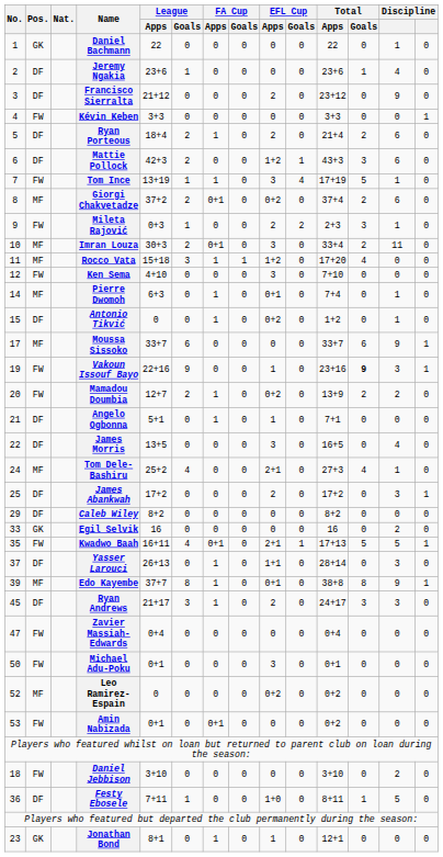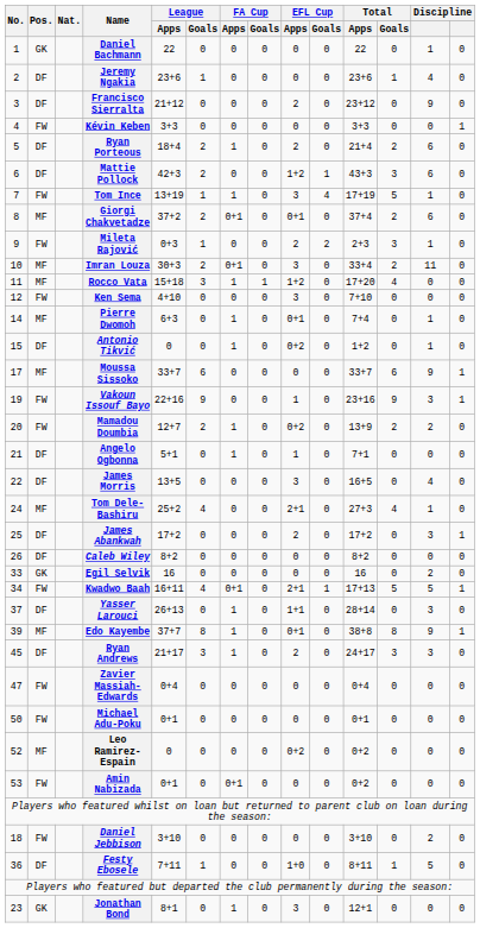 <table class="wikitable plainrowheaders sortable" style="text-align:center">
 <tr>
 <th rowspan="2" width="40">No.</th>
 <th rowspan="2" width="40">Pos.</th>
 <th rowspan="2" width="70">Nat.</th>
 <th rowspan="2" width="300" scope="col">Name</th>
 <th colspan="2" width="90"><a href='#'>League</a></th>
 <th colspan="2" width="90"><a href='#'>FA Cup</a></th>
 <th colspan="2" width="90"><a href='#'>EFL Cup</a></th>
 <th colspan="2" width="90">Total</th>
 <th colspan="2" width="90">Discipline</th>
 </tr>
 <tr>
 <th scope="col">Apps</th>
 <th scope="col">Goals</th>
 <th scope="col">Apps</th>
 <th scope="col">Goals</th>
 <th scope="col">Apps</th>
 <th scope="col">Goals</th>
 <th scope="col">Apps</th>
 <th scope="col">Goals</th>
 <th scope="col"></th>
 <th scope="col"></th>
 </tr>
 <tr>
 <td>1</td>
 <td>GK</td>
 <td align="left"></td>
 <th scope="row"><a href='#'>Daniel Bachmann</a></th>
 <td>22</td>
 <td>0</td>
 <td>0</td>
 <td>0</td>
 <td>0</td>
 <td>0</td>
 <td>22</td>
 <td>0</td>
 <td>1</td>
 <td>0</td>
 </tr>
 <tr>
 <td>2</td>
 <td>DF</td>
 <td align="left"></td>
 <th scope="row"><a href='#'>Jeremy Ngakia</a></th>
 <td>23+6</td>
 <td>1</td>
 <td>0</td>
 <td>0</td>
 <td>0</td>
 <td>0</td>
 <td>23+6</td>
 <td>1</td>
 <td>4</td>
 <td>0</td>
 </tr>
 <tr>
 <td>3</td>
 <td>DF</td>
 <td align="left"></td>
 <th scope="row"><a href='#'>Francisco Sierralta</a></th>
 <td>21+12</td>
 <td>0</td>
 <td>0</td>
 <td>0</td>
 <td>2</td>
 <td>0</td>
 <td>23+12</td>
 <td>0</td>
 <td>9</td>
 <td>0</td>
 </tr>
 <tr>
 <td>4</td>
 <td>FW</td>
 <td align="left"></td>
 <th scope="row"><a href='#'>Kévin Keben</a></th>
 <td>3+3</td>
 <td>0</td>
 <td>0</td>
 <td>0</td>
 <td>0</td>
 <td>0</td>
 <td>3+3</td>
 <td>0</td>
 <td>0</td>
 <td>1</td>
 </tr>
 <tr>
 <td>5</td>
 <td>DF</td>
 <td align="left"></td>
 <th scope="row"><a href='#'>Ryan Porteous</a></th>
 <td>18+4</td>
 <td>2</td>
 <td>1</td>
 <td>0</td>
 <td>2</td>
 <td>0</td>
 <td>21+4</td>
 <td>2</td>
 <td>6</td>
 <td>0</td>
 </tr>
 <tr>
 <td>6</td>
 <td>DF</td>
 <td align="left"></td>
 <th scope="row"><a href='#'>Mattie Pollock</a></th>
 <td>42+3</td>
 <td>2</td>
 <td>0</td>
 <td>0</td>
 <td>1+2</td>
 <td>1</td>
 <td>43+3</td>
 <td>3</td>
 <td>6</td>
 <td>0</td>
 </tr>
 <tr>
 <td>7</td>
 <td>FW</td>
 <td align="left"></td>
 <th scope="row"><a href='#'>Tom Ince</a></th>
 <td>13+19</td>
 <td>1</td>
 <td>1</td>
 <td>0</td>
 <td>3</td>
 <td>4</td>
 <td>17+19</td>
 <td>5</td>
 <td>1</td>
 <td>0</td>
 </tr>
 <tr>
 <td>8</td>
 <td>MF</td>
 <td align="left"></td>
 <th scope="row"><a href='#'>Giorgi Chakvetadze</a></th>
 <td>37+2</td>
 <td>2</td>
 <td>0+1</td>
 <td>0</td>
-<td>0+2</td>
+<td>0+1</td>
 <td>0</td>
 <td>37+4</td>
 <td>2</td>
 <td>6</td>
 <td>0</td>
 </tr>
 <tr>
 <td>9</td>
 <td>FW</td>
 <td align="left"></td>
 <th scope="row"><a href='#'>Mileta Rajović</a></th>
 <td>0+3</td>
 <td>1</td>
 <td>0</td>
 <td>0</td>
 <td>2</td>
 <td>2</td>
 <td>2+3</td>
 <td>3</td>
 <td>1</td>
 <td>0</td>
 </tr>
 <tr>
 <td>10</td>
 <td>MF</td>
 <td align="left"></td>
 <th scope="row"><a href='#'>Imran Louza</a></th>
 <td>30+3</td>
 <td>2</td>
 <td>0+1</td>
 <td>0</td>
 <td>3</td>
 <td>0</td>
 <td>33+4</td>
 <td>2</td>
 <td>11</td>
 <td>0</td>
 </tr>
 <tr>
 <td>11</td>
 <td>MF</td>
 <td align="left"></td>
 <th scope="row"><a href='#'>Rocco Vata</a></th>
 <td>15+18</td>
 <td>3</td>
 <td>1</td>
 <td>1</td>
 <td>1+2</td>
 <td>0</td>
 <td>17+20</td>
 <td>4</td>
 <td>0</td>
 <td>0</td>
 </tr>
 <tr>
 <td>12</td>
 <td>FW</td>
 <td align="left"></td>
 <th scope="row"><a href='#'>Ken Sema</a></th>
 <td>4+10</td>
 <td>0</td>
 <td>0</td>
 <td>0</td>
 <td>3</td>
 <td>0</td>
 <td>7+10</td>
 <td>0</td>
 <td>0</td>
 <td>0</td>
 </tr>
 <tr>
 <td>14</td>
 <td>MF</td>
 <td align="left"></td>
 <th scope="row"><a href='#'>Pierre Dwomoh</a></th>
 <td>6+3</td>
 <td>0</td>
 <td>1</td>
 <td>0</td>
 <td>0+1</td>
 <td>0</td>
 <td>7+4</td>
 <td>0</td>
 <td>1</td>
 <td>0</td>
 </tr>
 <tr>
 <td>15</td>
 <td>DF</td>
 <td align="left"></td>
 <th scope="row"><em><a href='#'>Antonio Tikvić</a></em></th>
 <td>0</td>
 <td>0</td>
 <td>1</td>
 <td>0</td>
 <td>0+2</td>
 <td>0</td>
 <td>1+2</td>
 <td>0</td>
 <td>1</td>
 <td>0</td>
 </tr>
 <tr>
 <td>17</td>
 <td>MF</td>
 <td align="left"></td>
 <th scope="row"><a href='#'>Moussa Sissoko</a></th>
 <td>33+7</td>
 <td>6</td>
 <td>0</td>
 <td>0</td>
 <td>0</td>
 <td>0</td>
 <td>33+7</td>
 <td>6</td>
 <td>9</td>
 <td>1</td>
 </tr>
 <tr>
 <td>19</td>
 <td>FW</td>
 <td align="left"></td>
 <th scope="row"><em><a href='#'>Vakoun Issouf Bayo</a></em></th>
 <td>22+16</td>
 <td>9</td>
 <td>0</td>
 <td>0</td>
 <td>1</td>
 <td>0</td>
 <td>23+16</td>
-<td><strong>9</strong></td>
+<td>9</td>
 <td>3</td>
 <td>1</td>
 </tr>
 <tr>
 <td>20</td>
 <td>FW</td>
 <td align="left"></td>
 <th scope="row"><a href='#'>Mamadou Doumbia</a></th>
 <td>12+7</td>
 <td>2</td>
 <td>1</td>
 <td>0</td>
 <td>0+2</td>
 <td>0</td>
 <td>13+9</td>
 <td>2</td>
 <td>2</td>
 <td>0</td>
 </tr>
 <tr>
 <td>21</td>
 <td>DF</td>
 <td align="left"></td>
 <th scope="row"><a href='#'>Angelo Ogbonna</a></th>
 <td>5+1</td>
 <td>0</td>
 <td>1</td>
 <td>0</td>
 <td>1</td>
 <td>0</td>
 <td>7+1</td>
 <td>0</td>
 <td>0</td>
 <td>0</td>
 </tr>
 <tr>
 <td>22</td>
 <td>DF</td>
 <td align="left"></td>
 <th scope="row"><a href='#'>James Morris</a></th>
 <td>13+5</td>
 <td>0</td>
 <td>0</td>
 <td>0</td>
 <td>3</td>
 <td>0</td>
 <td>16+5</td>
 <td>0</td>
 <td>4</td>
 <td>0</td>
 </tr>
 <tr>
 <td>24</td>
 <td>MF</td>
 <td align="left"></td>
 <th scope="row"><a href='#'>Tom Dele-Bashiru</a></th>
 <td>25+2</td>
 <td>4</td>
 <td>0</td>
 <td>0</td>
 <td>2+1</td>
 <td>0</td>
 <td>27+3</td>
 <td>4</td>
 <td>1</td>
 <td>0</td>
 </tr>
 <tr>
 <td>25</td>
 <td>DF</td>
 <td align="left"></td>
 <th scope="row"><em><a href='#'>James Abankwah</a></em></th>
 <td>17+2</td>
 <td>0</td>
 <td>0</td>
 <td>0</td>
 <td>2</td>
 <td>0</td>
 <td>17+2</td>
 <td>0</td>
 <td>3</td>
 <td>1</td>
 </tr>
 <tr>
-<td>29</td>
+<td>26</td>
 <td>DF</td>
 <td align="left"></td>
 <th scope="row"><em><a href='#'>Caleb Wiley</a></em></th>
 <td>8+2</td>
 <td>0</td>
 <td>0</td>
 <td>0</td>
 <td>0</td>
 <td>0</td>
 <td>8+2</td>
 <td>0</td>
 <td>0</td>
 <td>0</td>
 </tr>
 <tr>
 <td>33</td>
 <td>GK</td>
 <td align="left"></td>
 <th scope="row"><a href='#'>Egil Selvik</a></th>
 <td>16</td>
 <td>0</td>
 <td>0</td>
 <td>0</td>
 <td>0</td>
 <td>0</td>
 <td>16</td>
 <td>0</td>
 <td>2</td>
 <td>0</td>
 </tr>
 <tr>
-<td>35</td>
+<td>34</td>
 <td>FW</td>
 <td align="left"></td>
 <th scope="row"><a href='#'>Kwadwo Baah</a></th>
 <td>16+11</td>
 <td>4</td>
 <td>0+1</td>
 <td>0</td>
 <td>2+1</td>
 <td>1</td>
 <td>17+13</td>
 <td>5</td>
 <td>5</td>
 <td>1</td>
 </tr>
 <tr>
 <td>37</td>
 <td>DF</td>
 <td align="left"></td>
 <th scope="row"><em><a href='#'>Yasser Larouci</a></em></th>
 <td>26+13</td>
 <td>0</td>
 <td>1</td>
 <td>0</td>
 <td>1+1</td>
 <td>0</td>
 <td>28+14</td>
 <td>0</td>
 <td>3</td>
 <td>0</td>
 </tr>
 <tr>
 <td>39</td>
 <td>MF</td>
 <td align="left"></td>
 <th scope="row"><a href='#'>Edo Kayembe</a></th>
 <td>37+7</td>
 <td>8</td>
 <td>1</td>
 <td>0</td>
 <td>0+1</td>
 <td>0</td>
 <td>38+8</td>
 <td>8</td>
 <td>9</td>
 <td>1</td>
 </tr>
 <tr>
 <td>45</td>
 <td>DF</td>
 <td align="left"></td>
 <th scope="row"><a href='#'>Ryan Andrews</a></th>
 <td>21+17</td>
 <td>3</td>
 <td>1</td>
 <td>0</td>
 <td>2</td>
 <td>0</td>
 <td>24+17</td>
 <td>3</td>
 <td>3</td>
 <td>0</td>
 </tr>
 <tr>
 <td>47</td>
 <td>FW</td>
 <td align="left"></td>
 <th scope="row"><a href='#'>Zavier Massiah-Edwards</a></th>
 <td>0+4</td>
 <td>0</td>
 <td>0</td>
 <td>0</td>
 <td>0</td>
 <td>0</td>
 <td>0+4</td>
 <td>0</td>
 <td>0</td>
 <td>0</td>
 </tr>
 <tr>
 <td>50</td>
 <td>FW</td>
 <td align="left"></td>
 <th scope="row"><a href='#'>Michael Adu-Poku</a></th>
 <td>0+1</td>
 <td>0</td>
 <td>0</td>
 <td>0</td>
-<td>3</td>
+<td>0</td>
 <td>0</td>
 <td>0+1</td>
 <td>0</td>
 <td>0</td>
 <td>0</td>
 </tr>
 <tr>
 <td>52</td>
 <td>MF</td>
 <td align="left"></td>
 <th scope="row">Leo Ramirez-Espain</th>
 <td>0</td>
 <td>0</td>
 <td>0</td>
 <td>0</td>
 <td>0+2</td>
 <td>0</td>
 <td>0+2</td>
 <td>0</td>
 <td>0</td>
 <td>0</td>
 </tr>
 <tr>
 <td>53</td>
 <td>FW</td>
 <td align="left"></td>
 <th scope="row"><a href='#'>Amin Nabizada</a></th>
 <td>0+1</td>
 <td>0</td>
 <td>0+1</td>
 <td>0</td>
 <td>0</td>
 <td>0</td>
 <td>0+2</td>
 <td>0</td>
 <td>0</td>
 <td>0</td>
 </tr>
 <tr>
 <td colspan="14"><em>Players who featured whilst on loan but returned to parent club on loan during the season:</em></td>
 </tr>
 <tr>
 <td>18</td>
 <td>FW</td>
 <td align="left"></td>
 <th scope="row"><em><a href='#'>Daniel Jebbison</a></em></th>
 <td>3+10</td>
 <td>0</td>
 <td>0</td>
 <td>0</td>
 <td>0</td>
 <td>0</td>
 <td>3+10</td>
 <td>0</td>
 <td>2</td>
 <td>0</td>
 </tr>
 <tr>
 <td>36</td>
 <td>DF</td>
 <td align="left"></td>
 <th scope="row"><em><a href='#'>Festy Ebosele</a></em></th>
 <td>7+11</td>
 <td>1</td>
 <td>0</td>
 <td>0</td>
 <td>1+0</td>
 <td>0</td>
 <td>8+11</td>
 <td>1</td>
 <td>5</td>
 <td>0</td>
 </tr>
 <tr>
 <td colspan="14"><em>Players who featured but departed the club permanently during the season:</em></td>
 </tr>
 <tr>
 <td>23</td>
 <td>GK</td>
 <td align="left"></td>
 <th scope="row"><a href='#'>Jonathan Bond</a></th>
 <td>8+1</td>
 <td>0</td>
 <td>1</td>
 <td>0</td>
-<td>1</td>
+<td>3</td>
 <td>0</td>
 <td>12+1</td>
 <td>0</td>
 <td>0</td>
 <td>0</td>
 </tr>
 </table>
